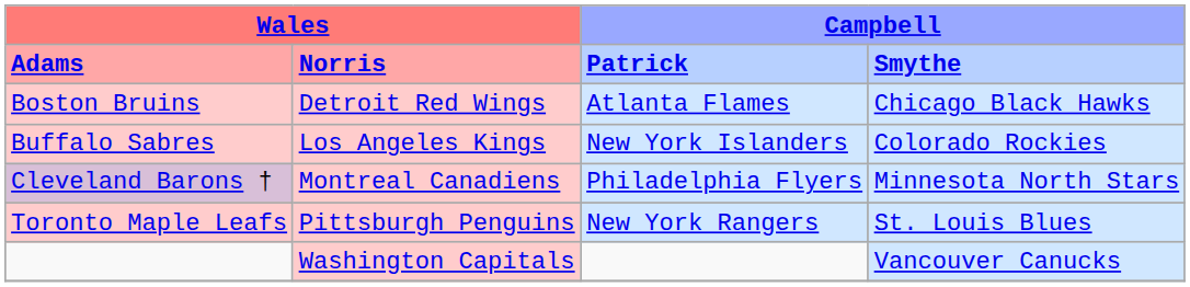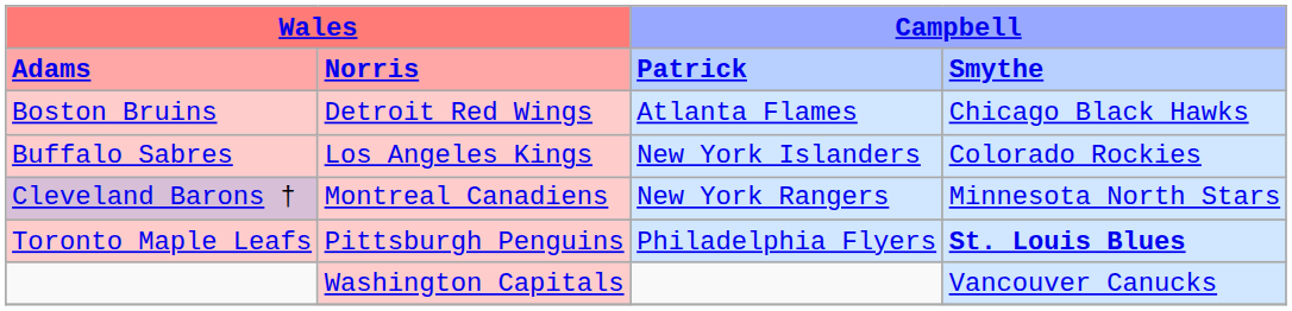 <table class="wikitable">
 <tr>
 <th colspan="2" style="background-color: #FF7B77;"><strong><a href='#'>Wales</a></strong></th>
 <th colspan="2" style="background-color: #99A8FF;"><strong><a href='#'>Campbell</a></strong></th>
 </tr>
 <tr>
 <td style="background-color: #FFA7A7;"><strong><a href='#'>Adams</a></strong></td>
 <td style="background-color: #FFA7A7;"><strong><a href='#'>Norris</a></strong></td>
 <td style="background-color: #B7D0FF;"><strong><a href='#'>Patrick</a></strong></td>
 <td style="background-color: #B7D0FF;"><strong><a href='#'>Smythe</a></strong></td>
 </tr>
 <tr>
 <td style="background-color: #FFCCCC;"><a href='#'>Boston Bruins</a></td>
 <td style="background-color: #FFCCCC;"><a href='#'>Detroit Red Wings</a></td>
 <td style="background-color: #D0E7FF;"><a href='#'>Atlanta Flames</a></td>
 <td style="background-color: #D0E7FF;"><a href='#'>Chicago Black Hawks</a></td>
 </tr>
 <tr>
 <td style="background-color: #FFCCCC;"><a href='#'>Buffalo Sabres</a></td>
 <td style="background-color: #FFCCCC;"><a href='#'>Los Angeles Kings</a></td>
 <td style="background-color: #D0E7FF;"><a href='#'>New York Islanders</a></td>
 <td style="background-color: #D0E7FF;"><a href='#'>Colorado Rockies</a></td>
 </tr>
 <tr>
 <td style="background-color: #D8BFD8;"><a href='#'>Cleveland Barons</a> †</td>
 <td style="background-color: #FFCCCC;"><a href='#'>Montreal Canadiens</a></td>
-<td style="background-color: #D0E7FF;"><a href='#'>Philadelphia Flyers</a></td>
+<td style="background-color: #D0E7FF;"><a href='#'>New York Rangers</a></td>
 <td style="background-color: #D0E7FF;"><a href='#'>Minnesota North Stars</a></td>
 </tr>
 <tr>
 <td style="background-color: #FFCCCC;"><a href='#'>Toronto Maple Leafs</a></td>
 <td style="background-color: #FFCCCC;"><a href='#'>Pittsburgh Penguins</a></td>
-<td style="background-color: #D0E7FF;"><a href='#'>New York Rangers</a></td>
-<td style="background-color: #D0E7FF;"><a href='#'>St. Louis Blues</a></td>
+<td style="background-color: #D0E7FF;"><a href='#'>Philadelphia Flyers</a></td>
+<td style="background-color: #D0E7FF;"><strong><a href='#'>St. Louis Blues</a></strong></td>
 </tr>
 <tr>
 <td> </td>
 <td style="background-color: #FFCCCC;"><a href='#'>Washington Capitals</a></td>
 <td> </td>
 <td style="background-color: #D0E7FF;"><a href='#'>Vancouver Canucks</a></td>
 </tr>
 <tr>
 </tr>
 </table>
